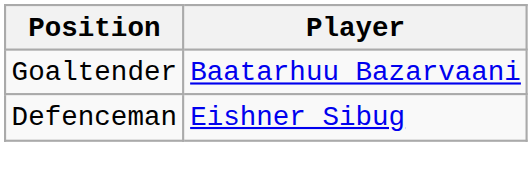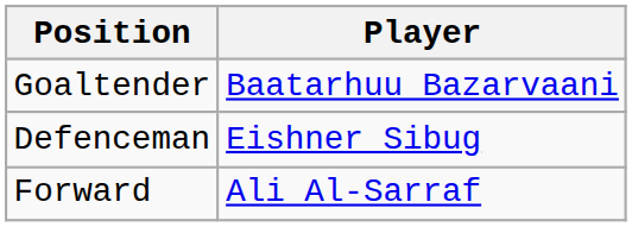 <table class="wikitable">
 <tr>
 <th>Position</th>
 <th>Player</th>
 </tr>
 <tr>
 <td>Goaltender</td>
 <td> <a href='#'>Baatarhuu Bazarvaani</a></td>
 </tr>
 <tr>
 <td>Defenceman</td>
 <td> <a href='#'>Eishner Sibug</a></td>
 </tr>
+<tr>
+<td>Forward</td>
+<td> <a href='#'>Ali Al-Sarraf</a></td>
+</tr>
 </table>
